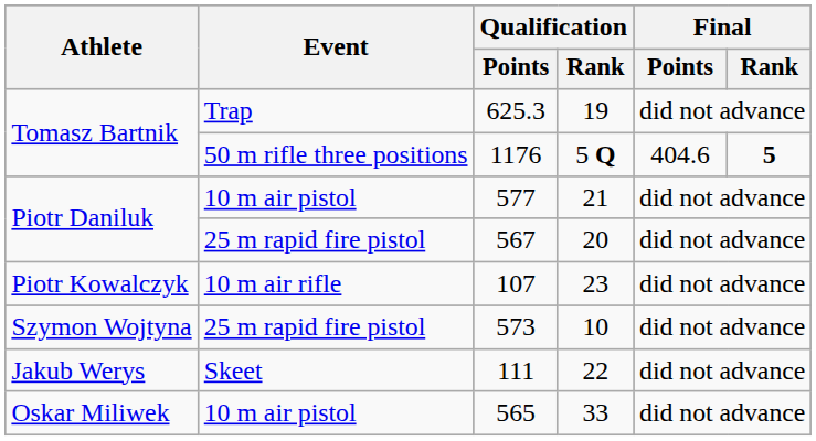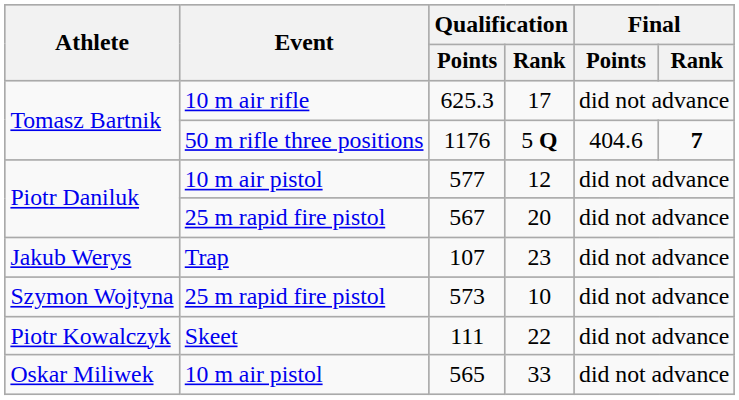 <table class="wikitable" style="font-size:90%">
 <tr>
 <th rowspan="2">Athlete</th>
 <th rowspan="2">Event</th>
 <th colspan=2>Qualification</th>
 <th colspan=2>Final</th>
 </tr>
 <tr style="font-size:95%">
 <th>Points</th>
 <th>Rank</th>
 <th>Points</th>
 <th>Rank</th>
 </tr>
 <tr align=center>
 <td align=left rowspan=2><a href='#'>Tomasz Bartnik</a></td>
-<td align=left><a href='#'>Trap</a></td>
+<td align=left><a href='#'>10 m air rifle</a></td>
 <td>625.3</td>
-<td>19</td>
+<td>17</td>
 <td colspan=2>did not advance</td>
 </tr>
 <tr align=center>
 <td align=left><a href='#'>50 m rifle three positions</a></td>
 <td>1176</td>
 <td>5 <strong>Q</strong></td>
 <td>404.6</td>
-<td><strong>5</strong></td>
+<td><strong>7</strong></td>
 </tr>
 <tr align=center>
 <td align=left rowspan=2><a href='#'>Piotr Daniluk</a></td>
 <td align=left><a href='#'>10 m air pistol</a></td>
 <td>577</td>
-<td>21</td>
+<td>12</td>
 <td colspan=2>did not advance</td>
 </tr>
 <tr align=center>
 <td align=left><a href='#'>25 m rapid fire pistol</a></td>
 <td>567</td>
 <td>20</td>
 <td colspan=2>did not advance</td>
 </tr>
 <tr align=center>
-<td align=left><a href='#'>Piotr Kowalczyk</a></td>
-<td align=left><a href='#'>10 m air rifle</a></td>
+<td align=left><a href='#'>Jakub Werys</a></td>
+<td align=left><a href='#'>Trap</a></td>
 <td>107</td>
 <td>23</td>
 <td colspan=2>did not advance</td>
 </tr>
 <tr align=center>
 <td align=left><a href='#'>Szymon Wojtyna</a></td>
 <td align=left><a href='#'>25 m rapid fire pistol</a></td>
 <td>573</td>
 <td>10</td>
 <td colspan=2>did not advance</td>
 </tr>
 <tr align=center>
-<td align=left><a href='#'>Jakub Werys</a></td>
+<td align=left><a href='#'>Piotr Kowalczyk</a></td>
 <td align=left><a href='#'>Skeet</a></td>
 <td>111</td>
 <td>22</td>
 <td colspan=2>did not advance</td>
 </tr>
 <tr align=center>
 <td align=left><a href='#'>Oskar Miliwek</a></td>
 <td align=left><a href='#'>10 m air pistol</a></td>
 <td>565</td>
 <td>33</td>
 <td colspan=2>did not advance</td>
 </tr>
 </table>
